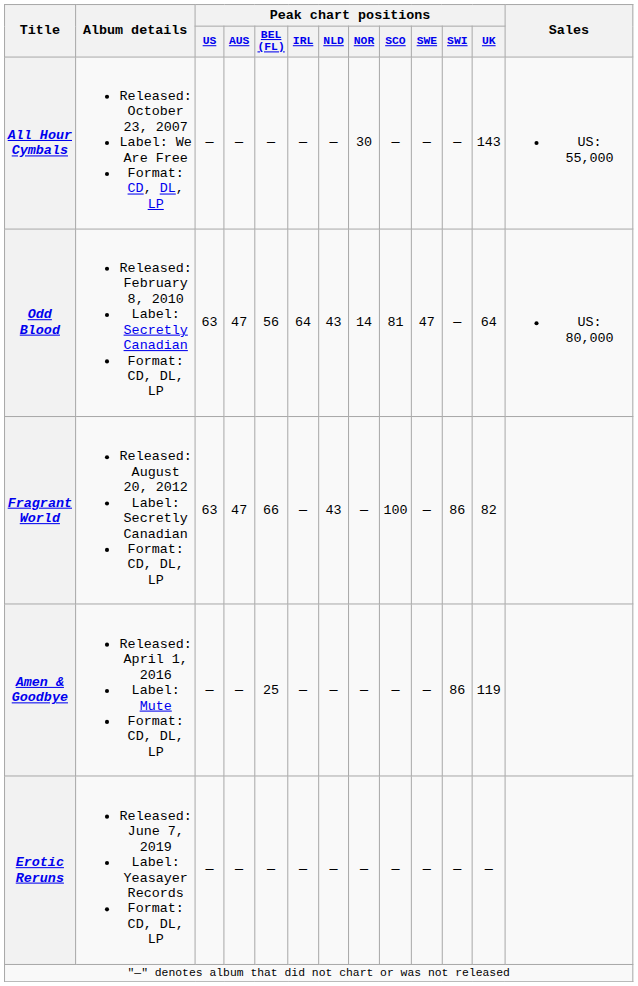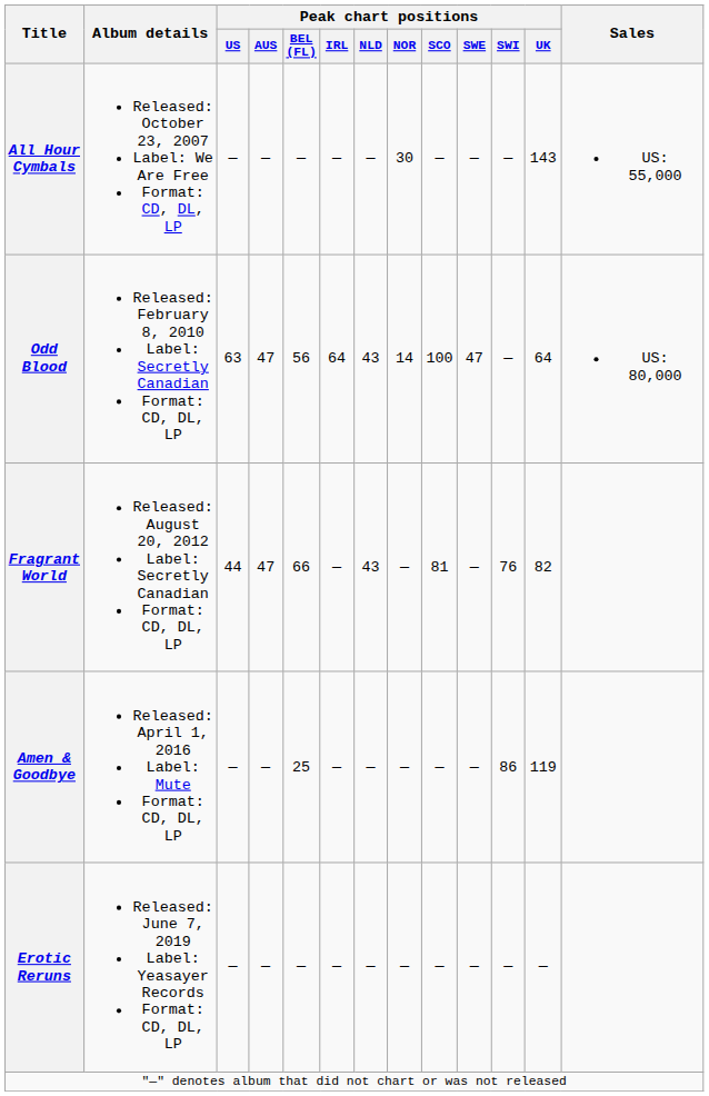 <table class="wikitable plainrowheaders" style="text-align:center;">
 <tr>
 <th scope="col" rowspan="2">Title</th>
 <th scope="col" rowspan="2">Album details</th>
 <th scope="col" colspan="10">Peak chart positions</th>
 <th scope="col" rowspan="2" style="width:11em;">Sales</th>
 </tr>
 <tr>
 <th scope="col" style="width:2.5em;font-size:85%;"><a href='#'>US</a><br></th>
 <th scope="col" style="width:2.5em;font-size:85%;"><a href='#'>AUS</a><br></th>
 <th scope="col" style="width:2.5em;font-size:85%;"><a href='#'>BEL<br>(FL)</a><br></th>
 <th scope="col" style="width:2.5em;font-size:85%;"><a href='#'>IRL</a><br></th>
 <th scope="col" style="width:2.5em;font-size:85%;"><a href='#'>NLD</a><br></th>
 <th scope="col" style="width:2.5em;font-size:85%;"><a href='#'>NOR</a><br></th>
 <th scope="col" style="width:2.5em;font-size:85%;"><a href='#'>SCO</a><br></th>
 <th scope="col" style="width:2.5em;font-size:85%;"><a href='#'>SWE</a><br></th>
 <th scope="col" style="width:2.5em;font-size:85%;"><a href='#'>SWI</a><br></th>
 <th scope="col" style="width:2.5em;font-size:85%;"><a href='#'>UK</a><br></th>
 </tr>
 <tr>
 <th scope="row"><em><a href='#'>All Hour Cymbals</a></em></th>
 <td><br><ul><li>Released: October 23, 2007</li><li>Label: We Are Free</li><li>Format: <a href='#'>CD</a>, <a href='#'>DL</a>, <a href='#'>LP</a></li></ul></td>
 <td>—</td>
 <td>—</td>
 <td>—</td>
 <td>—</td>
 <td>—</td>
 <td>30</td>
 <td>—</td>
 <td>—</td>
 <td>—</td>
 <td>143</td>
 <td><br><ul><li>US: 55,000</li></ul></td>
 </tr>
 <tr>
 <th scope="row"><em><a href='#'>Odd Blood</a></em></th>
 <td><br><ul><li>Released: February 8, 2010</li><li>Label: <a href='#'>Secretly Canadian</a></li><li>Format: CD, DL, LP</li></ul></td>
 <td>63</td>
 <td>47</td>
 <td>56</td>
 <td>64</td>
 <td>43</td>
 <td>14</td>
-<td>81</td>
+<td>100</td>
 <td>47</td>
 <td>—</td>
 <td>64</td>
 <td><br><ul><li>US: 80,000</li></ul></td>
 </tr>
 <tr>
 <th scope="row"><em><a href='#'>Fragrant World</a></em></th>
 <td><br><ul><li>Released: August 20, 2012</li><li>Label: Secretly Canadian</li><li>Format: CD, DL, LP</li></ul></td>
-<td>63</td>
+<td>44</td>
 <td>47</td>
 <td>66</td>
 <td>—</td>
 <td>43</td>
 <td>—</td>
-<td>100</td>
+<td>81</td>
 <td>—</td>
-<td>86</td>
+<td>76</td>
 <td>82</td>
 <td></td>
 </tr>
 <tr>
 <th scope="row"><em><a href='#'>Amen & Goodbye</a></em></th>
 <td><br><ul><li>Released: April 1, 2016</li><li>Label: <a href='#'>Mute</a></li><li>Format: CD, DL, LP</li></ul></td>
 <td>—</td>
 <td>—</td>
 <td>25</td>
 <td>—</td>
 <td>—</td>
 <td>—</td>
 <td>—</td>
 <td>—</td>
 <td>86</td>
 <td>119</td>
 <td></td>
 </tr>
 <tr>
 <th scope="row"><em><a href='#'>Erotic Reruns</a></em></th>
 <td><br><ul><li>Released: June 7, 2019</li><li>Label: Yeasayer Records</li><li>Format: CD, DL, LP</li></ul></td>
 <td>—</td>
 <td>—</td>
 <td>—</td>
 <td>—</td>
 <td>—</td>
 <td>—</td>
 <td>—</td>
 <td>—</td>
 <td>—</td>
 <td>—</td>
 <td></td>
 </tr>
 <tr>
 <td colspan="20" style="text-align:center; font-size:85%;">"—" denotes album that did not chart or was not released</td>
 </tr>
 <tr>
 </tr>
 </table>
